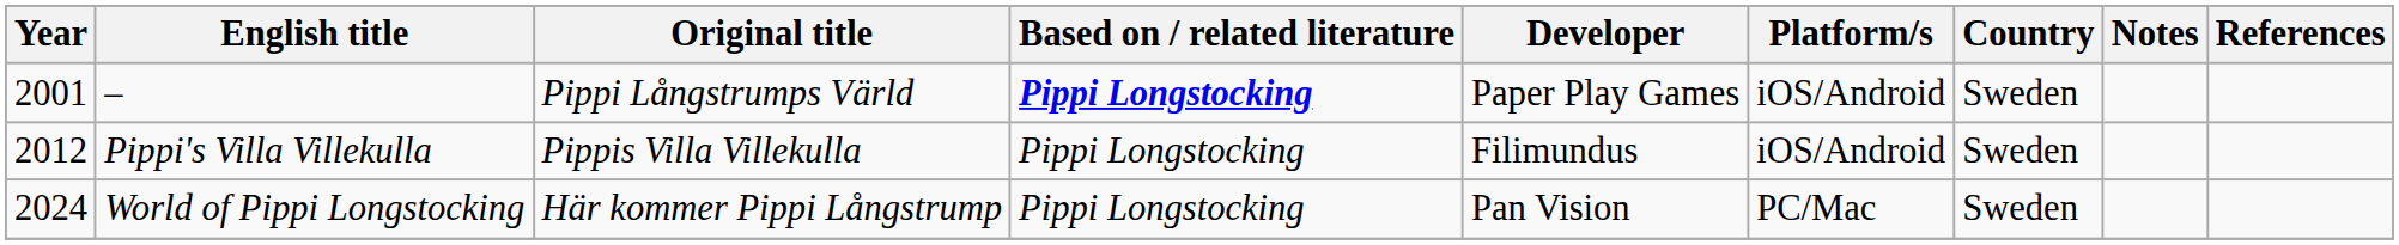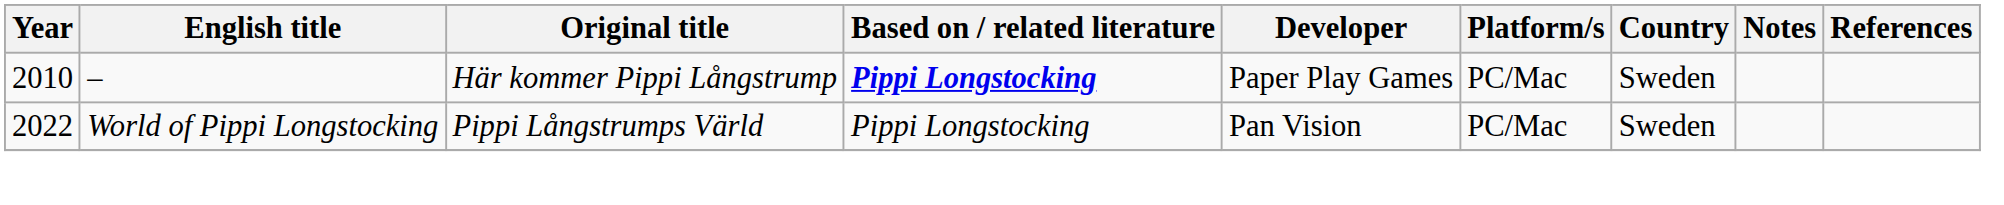 <table class="wikitable sortable">
 <tr class="hintergrundfarbe5">
 <th>Year</th>
 <th>English title</th>
 <th>Original title</th>
 <th>Based on / related literature</th>
 <th>Developer</th>
 <th>Platform/s</th>
 <th>Country</th>
 <th>Notes</th>
 <th>References</th>
 </tr>
 <tr>
-<td>2001</td>
+<td>2010</td>
 <td>–</td>
-<td><em>Pippi Långstrumps Värld</em></td>
+<td><em>Här kommer Pippi Långstrump</em></td>
 <td><strong><em><a href='#'>Pippi Longstocking</a></em></strong></td>
 <td>Paper Play Games</td>
-<td>iOS/Android</td>
+<td>PC/Mac</td>
 <td>Sweden</td>
 <td></td>
 <td></td>
 </tr>
 <tr>
-<td>2012</td>
-<td><em>Pippi's Villa Villekulla</em></td>
-<td><em>Pippis Villa Villekulla</em></td>
-<td><em>Pippi Longstocking</em></td>
-<td>Filimundus</td>
-<td>iOS/Android</td>
-<td>Sweden</td>
-<td></td>
-<td></td>
-</tr>
-<tr>
-<td>2024</td>
+<td>2022</td>
 <td><em>World of Pippi Longstocking</em></td>
-<td><em>Här kommer Pippi Långstrump</em></td>
+<td><em>Pippi Långstrumps Värld</em></td>
 <td><em>Pippi Longstocking</em></td>
 <td>Pan Vision</td>
 <td>PC/Mac</td>
 <td>Sweden</td>
 <td></td>
 <td></td>
 </tr>
 <tr>
 </tr>
 </table>
